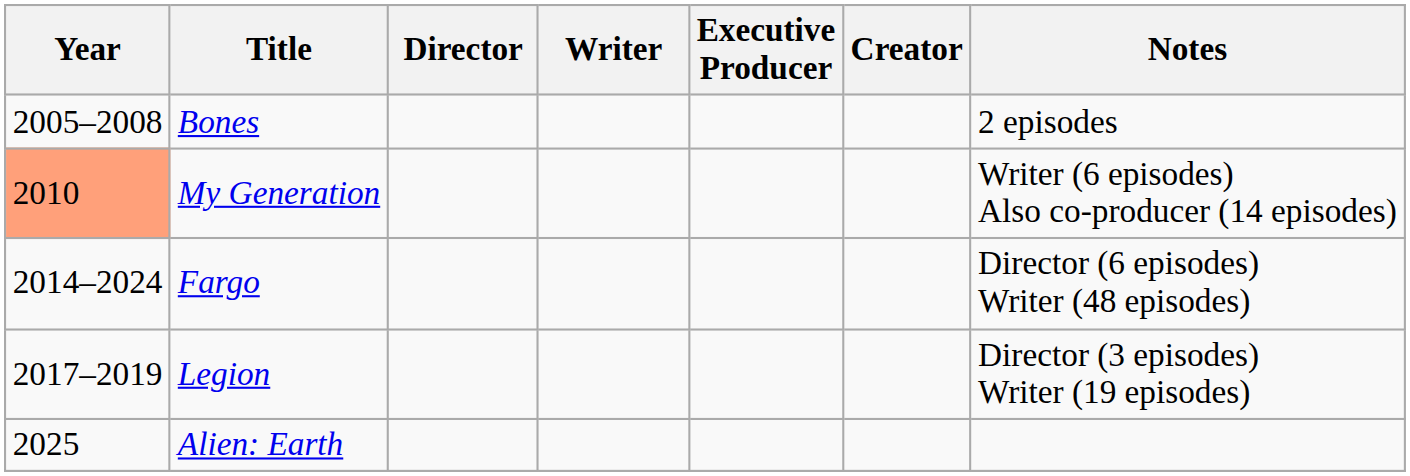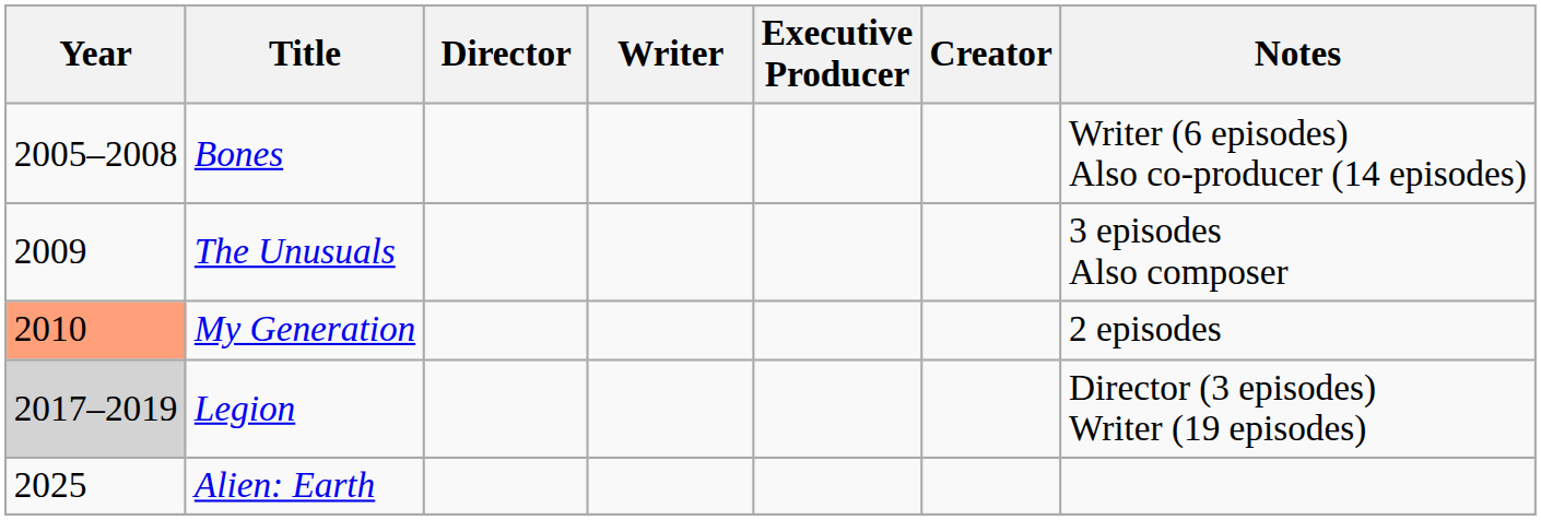 <table class="wikitable">
 <tr>
 <th>Year</th>
 <th>Title</th>
 <th width=65>Director</th>
 <th width=65>Writer</th>
 <th>Executive<br>Producer</th>
 <th>Creator</th>
 <th>Notes</th>
 </tr>
 <tr>
 <td>2005–2008</td>
 <td><em><a href='#'>Bones</a></em></td>
 <td></td>
 <td></td>
 <td></td>
 <td></td>
-<td>2 episodes</td>
+<td>Writer (6 episodes)<br>Also co-producer (14 episodes)</td>
+</tr>
+<tr>
+<td>2009</td>
+<td><em><a href='#'>The Unusuals</a></em></td>
+<td></td>
+<td></td>
+<td></td>
+<td></td>
+<td>3 episodes<br>Also composer</td>
 </tr>
 <tr>
 <td style="background: lightsalmon;">2010</td>
 <td><em><a href='#'>My Generation</a></em></td>
 <td></td>
 <td></td>
 <td></td>
 <td></td>
-<td>Writer (6 episodes)<br>Also co-producer (14 episodes)</td>
+<td>2 episodes</td>
 </tr>
 <tr>
-<td>2014–2024</td>
-<td><em><a href='#'>Fargo</a></em></td>
-<td></td>
-<td></td>
-<td></td>
-<td></td>
-<td>Director (6 episodes)<br>Writer (48 episodes)</td>
-</tr>
-<tr>
-<td>2017–2019</td>
+<td style="background: lightgrey;">2017–2019</td>
 <td><em><a href='#'>Legion</a></em></td>
 <td></td>
 <td></td>
 <td></td>
 <td></td>
 <td>Director (3 episodes)<br>Writer (19 episodes)</td>
 </tr>
 <tr>
 <td>2025</td>
 <td><em><a href='#'>Alien: Earth</a></em></td>
 <td></td>
 <td></td>
 <td></td>
 <td></td>
 <td></td>
 </tr>
 <tr>
 </tr>
 </table>
